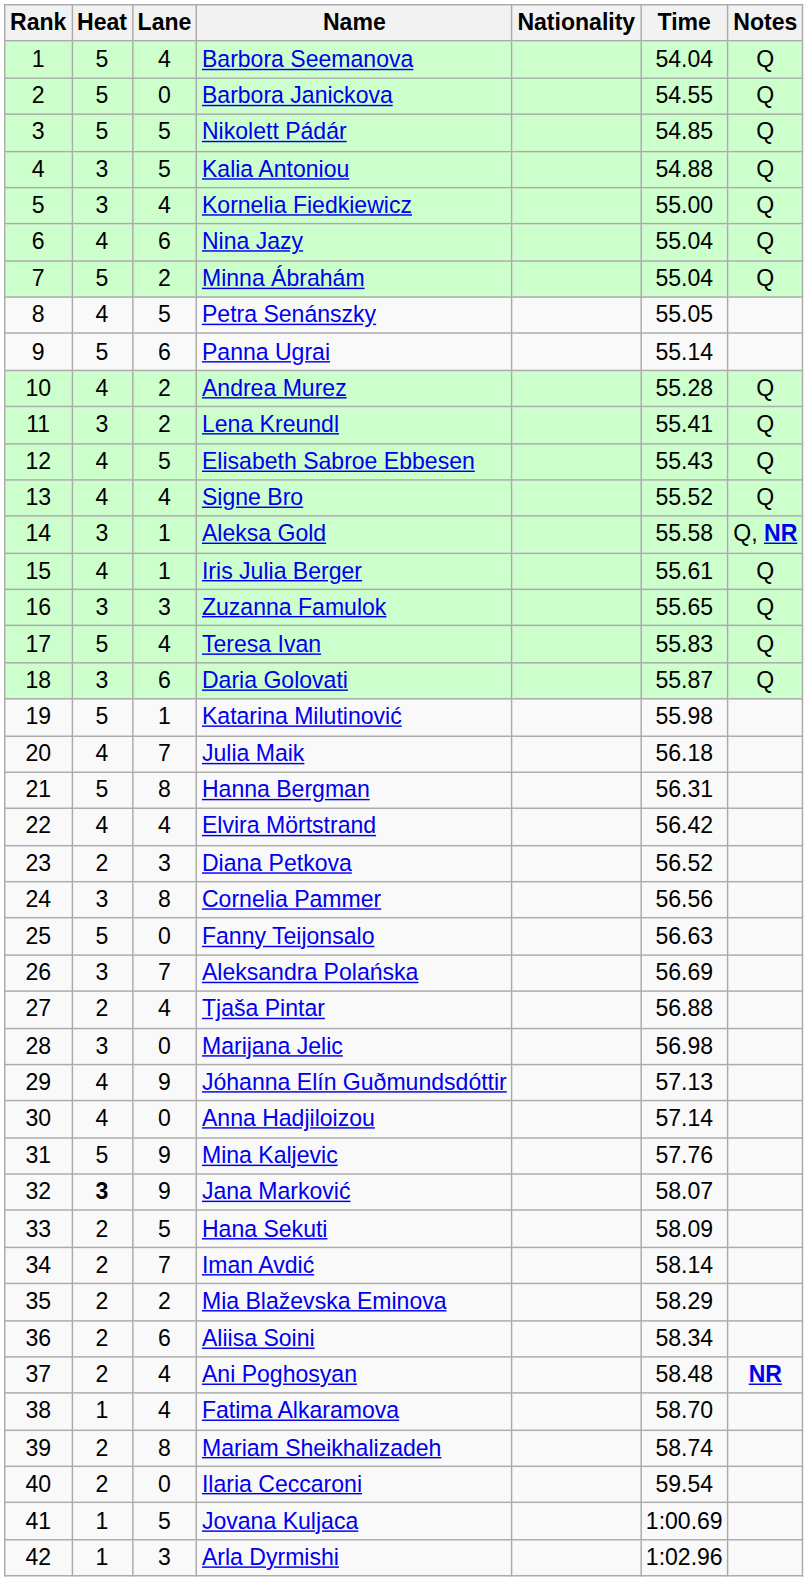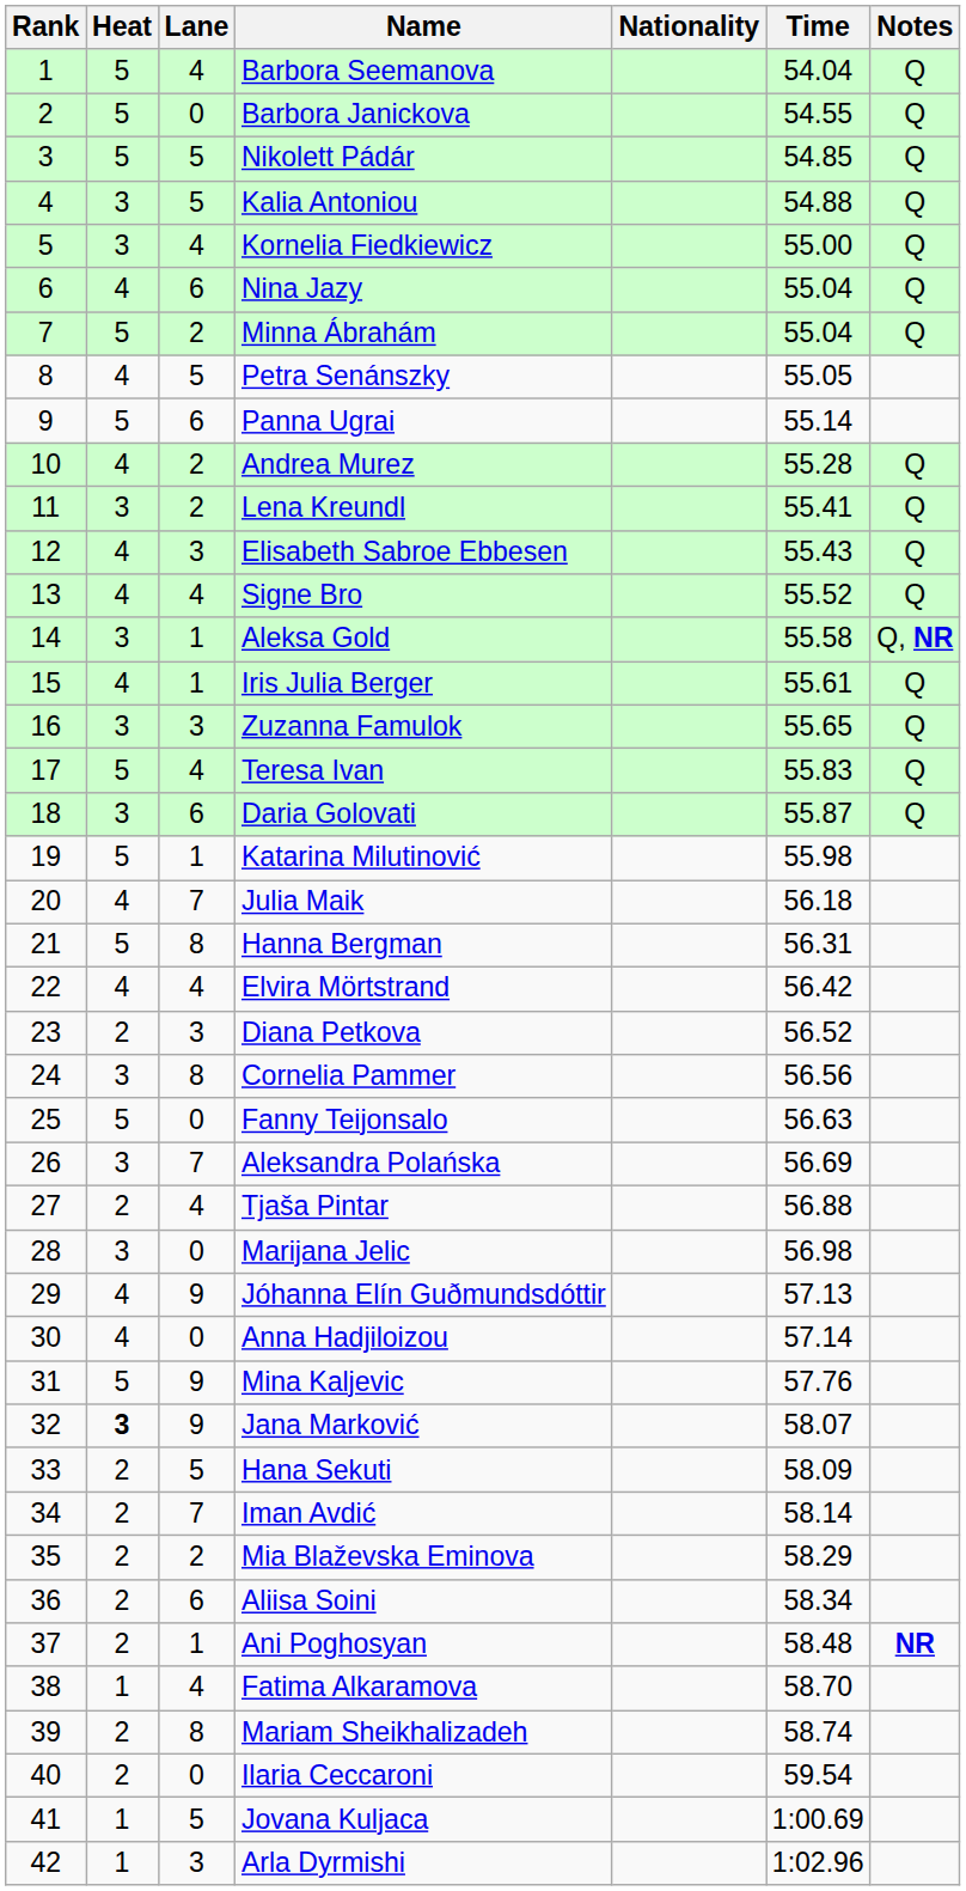 <table class="wikitable sortable" style="text-align:center">
 <tr>
 <th>Rank</th>
 <th>Heat</th>
 <th>Lane</th>
 <th>Name</th>
 <th>Nationality</th>
 <th>Time</th>
 <th>Notes</th>
 </tr>
 <tr bgcolor=ccffcc>
 <td>1</td>
 <td>5</td>
 <td>4</td>
 <td align=left><a href='#'>Barbora Seemanova</a></td>
 <td align=left></td>
 <td>54.04</td>
 <td>Q</td>
 </tr>
 <tr bgcolor=ccffcc>
 <td>2</td>
 <td>5</td>
 <td>0</td>
 <td align=left><a href='#'>Barbora Janickova</a></td>
 <td align=left></td>
 <td>54.55</td>
 <td>Q</td>
 </tr>
 <tr bgcolor=ccffcc>
 <td>3</td>
 <td>5</td>
 <td>5</td>
 <td align=left><a href='#'>Nikolett Pádár</a></td>
 <td align=left></td>
 <td>54.85</td>
 <td>Q</td>
 </tr>
 <tr bgcolor=ccffcc>
 <td>4</td>
 <td>3</td>
 <td>5</td>
 <td align=left><a href='#'>Kalia Antoniou</a></td>
 <td align=left></td>
 <td>54.88</td>
 <td>Q</td>
 </tr>
 <tr bgcolor=ccffcc>
 <td>5</td>
 <td>3</td>
 <td>4</td>
 <td align=left><a href='#'>Kornelia Fiedkiewicz</a></td>
 <td align=left></td>
 <td>55.00</td>
 <td>Q</td>
 </tr>
 <tr bgcolor=ccffcc>
 <td>6</td>
 <td>4</td>
 <td>6</td>
 <td align=left><a href='#'>Nina Jazy</a></td>
 <td align=left></td>
 <td>55.04</td>
 <td>Q</td>
 </tr>
 <tr bgcolor=ccffcc>
 <td>7</td>
 <td>5</td>
 <td>2</td>
 <td align=left><a href='#'>Minna Ábrahám</a></td>
 <td align=left></td>
 <td>55.04</td>
 <td>Q</td>
 </tr>
 <tr>
 <td>8</td>
 <td>4</td>
 <td>5</td>
 <td align=left><a href='#'>Petra Senánszky</a></td>
 <td align=left></td>
 <td>55.05</td>
 <td></td>
 </tr>
 <tr>
 <td>9</td>
 <td>5</td>
 <td>6</td>
 <td align=left><a href='#'>Panna Ugrai</a></td>
 <td align=left></td>
 <td>55.14</td>
 <td></td>
 </tr>
 <tr bgcolor=ccffcc>
 <td>10</td>
 <td>4</td>
 <td>2</td>
 <td align=left><a href='#'>Andrea Murez</a></td>
 <td align=left></td>
 <td>55.28</td>
 <td>Q</td>
 </tr>
 <tr bgcolor=ccffcc>
 <td>11</td>
 <td>3</td>
 <td>2</td>
 <td align=left><a href='#'>Lena Kreundl</a></td>
 <td align=left></td>
 <td>55.41</td>
 <td>Q</td>
 </tr>
 <tr bgcolor=ccffcc>
 <td>12</td>
 <td>4</td>
-<td>5</td>
+<td>3</td>
 <td align=left><a href='#'>Elisabeth Sabroe Ebbesen</a></td>
 <td align=left></td>
 <td>55.43</td>
 <td>Q</td>
 </tr>
 <tr bgcolor=ccffcc>
 <td>13</td>
 <td>4</td>
 <td>4</td>
 <td align=left><a href='#'>Signe Bro</a></td>
 <td align=left></td>
 <td>55.52</td>
 <td>Q</td>
 </tr>
 <tr bgcolor=ccffcc>
 <td>14</td>
 <td>3</td>
 <td>1</td>
 <td align=left><a href='#'>Aleksa Gold</a></td>
 <td align=left></td>
 <td>55.58</td>
 <td>Q, <strong><a href='#'>NR</a></strong></td>
 </tr>
 <tr bgcolor=ccffcc>
 <td>15</td>
 <td>4</td>
 <td>1</td>
 <td align=left><a href='#'>Iris Julia Berger</a></td>
 <td align=left></td>
 <td>55.61</td>
 <td>Q</td>
 </tr>
 <tr bgcolor=ccffcc>
 <td>16</td>
 <td>3</td>
 <td>3</td>
 <td align=left><a href='#'>Zuzanna Famulok</a></td>
 <td align=left></td>
 <td>55.65</td>
 <td>Q</td>
 </tr>
 <tr bgcolor=ccffcc>
 <td>17</td>
 <td>5</td>
 <td>4</td>
 <td align=left><a href='#'>Teresa Ivan</a></td>
 <td align=left></td>
 <td>55.83</td>
 <td>Q</td>
 </tr>
 <tr bgcolor=ccffcc>
 <td>18</td>
 <td>3</td>
 <td>6</td>
 <td align=left><a href='#'>Daria Golovati</a></td>
 <td align=left></td>
 <td>55.87</td>
 <td>Q</td>
 </tr>
 <tr>
 <td>19</td>
 <td>5</td>
 <td>1</td>
 <td align=left><a href='#'>Katarina Milutinović</a></td>
 <td align=left></td>
 <td>55.98</td>
 <td></td>
 </tr>
 <tr>
 <td>20</td>
 <td>4</td>
 <td>7</td>
 <td align=left><a href='#'>Julia Maik</a></td>
 <td align=left></td>
 <td>56.18</td>
 <td></td>
 </tr>
 <tr>
 <td>21</td>
 <td>5</td>
 <td>8</td>
 <td align=left><a href='#'>Hanna Bergman</a></td>
 <td align=left></td>
 <td>56.31</td>
 <td></td>
 </tr>
 <tr>
 <td>22</td>
 <td>4</td>
 <td>4</td>
 <td align=left><a href='#'>Elvira Mörtstrand</a></td>
 <td align=left></td>
 <td>56.42</td>
 <td></td>
 </tr>
 <tr>
 <td>23</td>
 <td>2</td>
 <td>3</td>
 <td align=left><a href='#'>Diana Petkova</a></td>
 <td align=left></td>
 <td>56.52</td>
 <td></td>
 </tr>
 <tr>
 <td>24</td>
 <td>3</td>
 <td>8</td>
 <td align=left><a href='#'>Cornelia Pammer</a></td>
 <td align=left></td>
 <td>56.56</td>
 <td></td>
 </tr>
 <tr>
 <td>25</td>
 <td>5</td>
 <td>0</td>
 <td align=left><a href='#'>Fanny Teijonsalo</a></td>
 <td align=left></td>
 <td>56.63</td>
 <td></td>
 </tr>
 <tr>
 <td>26</td>
 <td>3</td>
 <td>7</td>
 <td align=left><a href='#'>Aleksandra Polańska</a></td>
 <td align=left></td>
 <td>56.69</td>
 <td></td>
 </tr>
 <tr>
 <td>27</td>
 <td>2</td>
 <td>4</td>
 <td align=left><a href='#'>Tjaša Pintar</a></td>
 <td align=left></td>
 <td>56.88</td>
 <td></td>
 </tr>
 <tr>
 <td>28</td>
 <td>3</td>
 <td>0</td>
 <td align=left><a href='#'>Marijana Jelic</a></td>
 <td align=left></td>
 <td>56.98</td>
 <td></td>
 </tr>
 <tr>
 <td>29</td>
 <td>4</td>
 <td>9</td>
 <td align=left><a href='#'>Jóhanna Elín Guðmundsdóttir</a></td>
 <td align=left></td>
 <td>57.13</td>
 <td></td>
 </tr>
 <tr>
 <td>30</td>
 <td>4</td>
 <td>0</td>
 <td align=left><a href='#'>Anna Hadjiloizou</a></td>
 <td align=left></td>
 <td>57.14</td>
 <td></td>
 </tr>
 <tr>
 <td>31</td>
 <td>5</td>
 <td>9</td>
 <td align=left><a href='#'>Mina Kaljevic</a></td>
 <td align=left></td>
 <td>57.76</td>
 <td></td>
 </tr>
 <tr>
 <td>32</td>
 <td><strong>3</strong></td>
 <td>9</td>
 <td align=left><a href='#'>Jana Marković</a></td>
 <td align=left></td>
 <td>58.07</td>
 <td></td>
 </tr>
 <tr>
 <td>33</td>
 <td>2</td>
 <td>5</td>
 <td align=left><a href='#'>Hana Sekuti</a></td>
 <td align=left></td>
 <td>58.09</td>
 <td></td>
 </tr>
 <tr>
 <td>34</td>
 <td>2</td>
 <td>7</td>
 <td align=left><a href='#'>Iman Avdić</a></td>
 <td align=left></td>
 <td>58.14</td>
 <td></td>
 </tr>
 <tr>
 <td>35</td>
 <td>2</td>
 <td>2</td>
 <td align=left><a href='#'>Mia Blaževska Eminova</a></td>
 <td align=left></td>
 <td>58.29</td>
 <td></td>
 </tr>
 <tr>
 <td>36</td>
 <td>2</td>
 <td>6</td>
 <td align=left><a href='#'>Aliisa Soini</a></td>
 <td align=left></td>
 <td>58.34</td>
 <td></td>
 </tr>
 <tr>
 <td>37</td>
 <td>2</td>
-<td>4</td>
+<td>1</td>
 <td align=left><a href='#'>Ani Poghosyan</a></td>
 <td align=left></td>
 <td>58.48</td>
 <td><strong><a href='#'>NR</a></strong></td>
 </tr>
 <tr>
 <td>38</td>
 <td>1</td>
 <td>4</td>
 <td align=left><a href='#'>Fatima Alkaramova</a></td>
 <td align=left></td>
 <td>58.70</td>
 <td></td>
 </tr>
 <tr>
 <td>39</td>
 <td>2</td>
 <td>8</td>
 <td align=left><a href='#'>Mariam Sheikhalizadeh</a></td>
 <td align=left></td>
 <td>58.74</td>
 <td></td>
 </tr>
 <tr>
 <td>40</td>
 <td>2</td>
 <td>0</td>
 <td align=left><a href='#'>Ilaria Ceccaroni</a></td>
 <td align=left></td>
 <td>59.54</td>
 <td></td>
 </tr>
 <tr>
 <td>41</td>
 <td>1</td>
 <td>5</td>
 <td align=left><a href='#'>Jovana Kuljaca</a></td>
 <td align=left></td>
 <td>1:00.69</td>
 <td></td>
 </tr>
 <tr>
 <td>42</td>
 <td>1</td>
 <td>3</td>
 <td align=left><a href='#'>Arla Dyrmishi</a></td>
 <td align=left></td>
 <td>1:02.96</td>
 <td></td>
 </tr>
 </table>
